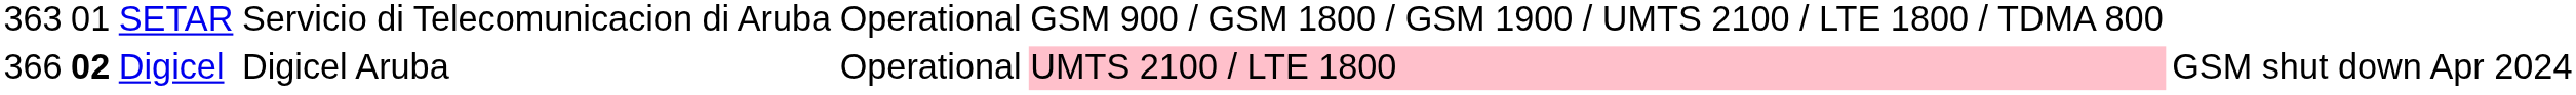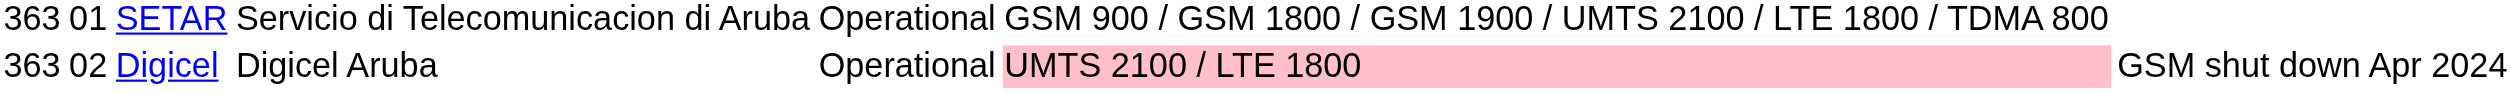 <table>
 <tr>
 <td>363</td>
 <td>01</td>
 <td><a href='#'>SETAR</a></td>
 <td>Servicio di Telecomunicacion di Aruba</td>
 <td>Operational</td>
 <td>GSM 900 / GSM 1800 / GSM 1900 / UMTS 2100 / LTE 1800 / TDMA 800</td>
 <td></td>
 </tr>
 <tr>
-<td>366</td>
-<td><strong>02</strong></td>
+<td>363</td>
+<td>02</td>
 <td><a href='#'>Digicel</a></td>
 <td>Digicel Aruba</td>
 <td>Operational</td>
 <td style="background: pink;">UMTS 2100 / LTE 1800</td>
 <td>GSM shut down Apr 2024</td>
 </tr>
 </table>
